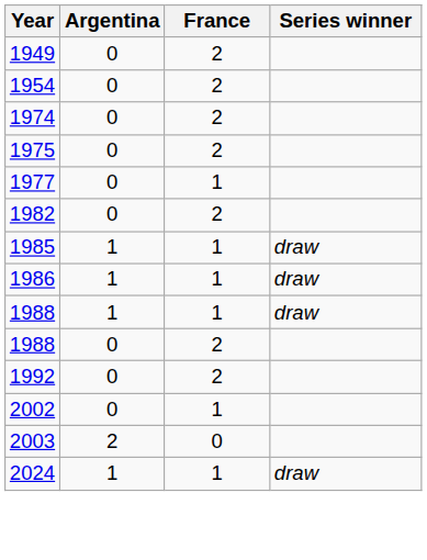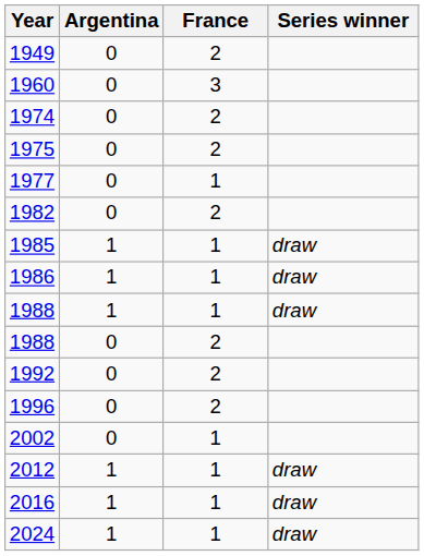 <table class="wikitable">
 <tr>
 <th>Year</th>
 <th width="75">Argentina</th>
 <th width="75">France</th>
 <th width="112">Series winner</th>
 </tr>
 <tr>
 <td> <a href='#'>1949</a></td>
 <td align=center>0</td>
 <td align=center>2</td>
 <td></td>
 </tr>
 <tr>
-<td> <a href='#'>1954</a></td>
+<td> <a href='#'>1960</a></td>
 <td align=center>0</td>
-<td align=center>2</td>
+<td align=center>3</td>
 <td></td>
 </tr>
 <tr>
 <td> <a href='#'>1974</a></td>
 <td align=center>0</td>
 <td align=center>2</td>
 <td></td>
 </tr>
 <tr>
 <td> <a href='#'>1975</a></td>
 <td align=center>0</td>
 <td align=center>2</td>
 <td></td>
 </tr>
 <tr>
 <td> <a href='#'>1977</a></td>
 <td align=center>0</td>
 <td align=center>1</td>
 <td></td>
 </tr>
 <tr>
 <td> <a href='#'>1982</a></td>
 <td align=center>0</td>
 <td align=center>2</td>
 <td></td>
 </tr>
 <tr>
 <td> <a href='#'>1985</a></td>
 <td align=center>1</td>
 <td align=center>1</td>
 <td> <em>draw</em></td>
 </tr>
 <tr>
 <td> <a href='#'>1986</a></td>
 <td align=center>1</td>
 <td align=center>1</td>
 <td> <em>draw</em></td>
 </tr>
 <tr>
 <td> <a href='#'>1988</a></td>
 <td align=center>1</td>
 <td align=center>1</td>
 <td> <em>draw</em></td>
 </tr>
 <tr>
 <td> <a href='#'>1988</a></td>
 <td align=center>0</td>
 <td align=center>2</td>
 <td></td>
 </tr>
 <tr>
 <td> <a href='#'>1992</a></td>
 <td align=center>0</td>
 <td align=center>2</td>
 <td></td>
 </tr>
 <tr>
+<td> <a href='#'>1996</a></td>
+<td align=center>0</td>
+<td align=center>2</td>
+<td></td>
+</tr>
+<tr>
 <td> <a href='#'>2002</a></td>
 <td align=center>0</td>
 <td align=center>1</td>
 <td></td>
 </tr>
 <tr>
-<td> <a href='#'>2003</a></td>
-<td align=center>2</td>
-<td align=center>0</td>
-<td></td>
+<td> <a href='#'>2012</a></td>
+<td align=center>1</td>
+<td align=center>1</td>
+<td> <em>draw</em></td>
+</tr>
+<tr>
+<td> <a href='#'>2016</a></td>
+<td align=center>1</td>
+<td align=center>1</td>
+<td> <em>draw</em></td>
 </tr>
 <tr>
 <td> <a href='#'>2024</a></td>
 <td align=center>1</td>
 <td align=center>1</td>
 <td> <em>draw</em></td>
 </tr>
 </table>
